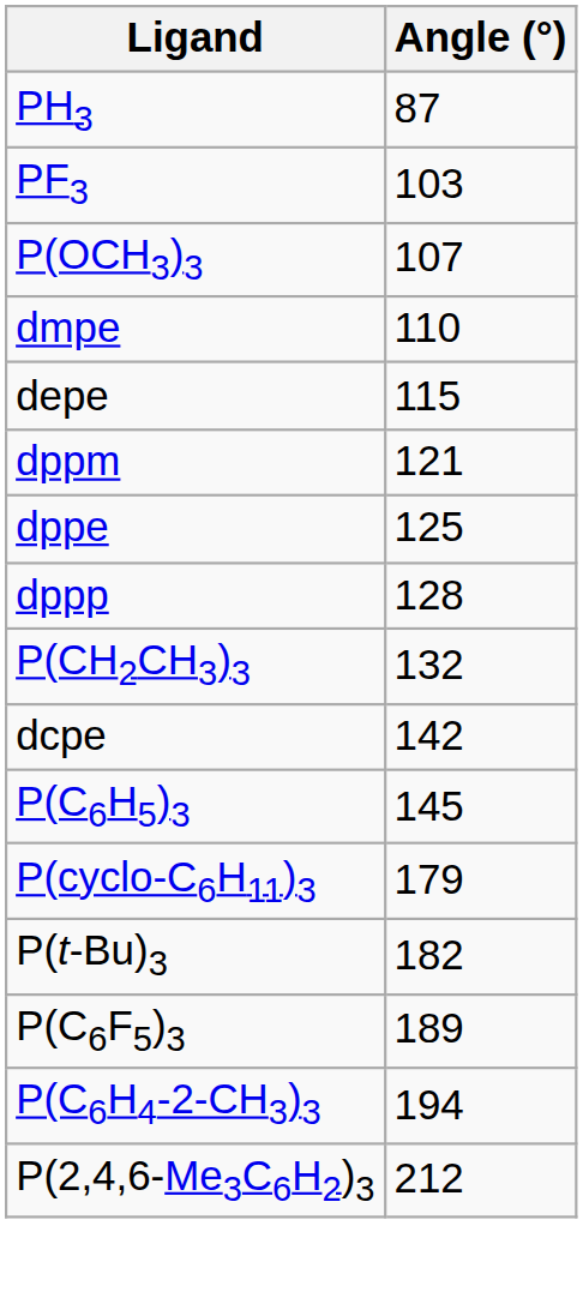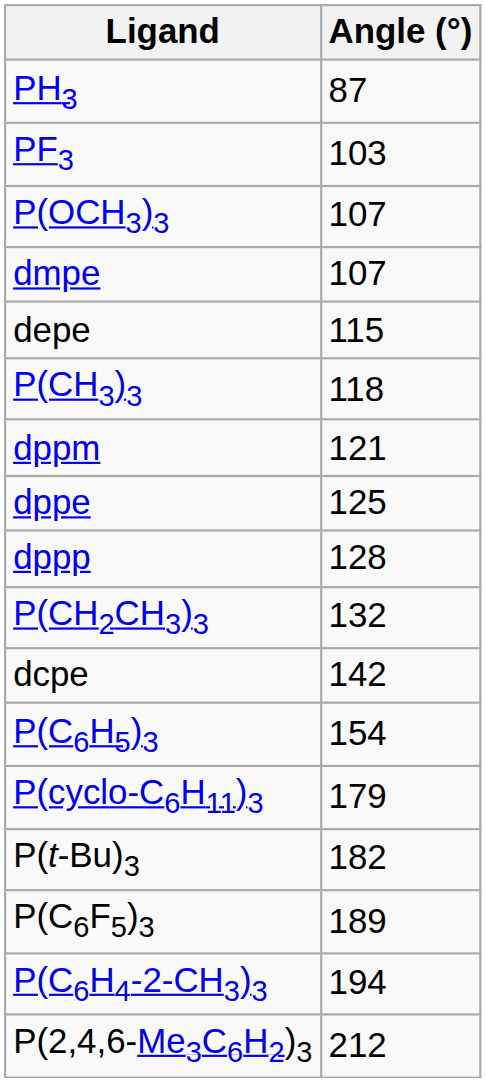 <table class="wikitable floatright">
 <tr>
 <th>Ligand</th>
 <th>Angle (°)</th>
 </tr>
 <tr>
 <td><a href='#'>PH<sub>3</sub></a></td>
 <td>87</td>
 </tr>
 <tr>
 <td><a href='#'>PF<sub>3</sub></a></td>
 <td>103</td>
 </tr>
 <tr>
 <td><a href='#'>P(OCH<sub>3</sub>)<sub>3</sub></a></td>
 <td>107</td>
 </tr>
 <tr>
 <td><a href='#'>dmpe</a></td>
-<td>110</td>
+<td>107</td>
 </tr>
 <tr>
 <td>depe</td>
 <td>115</td>
+</tr>
+<tr>
+<td><a href='#'>P(CH<sub>3</sub>)<sub>3</sub></a></td>
+<td>118</td>
 </tr>
 <tr>
 <td><a href='#'>dppm</a></td>
 <td>121</td>
 </tr>
 <tr>
 <td><a href='#'>dppe</a></td>
 <td>125</td>
 </tr>
 <tr>
 <td><a href='#'>dppp</a></td>
 <td>128</td>
 </tr>
 <tr>
 <td><a href='#'>P(CH<sub>2</sub>CH<sub>3</sub>)<sub>3</sub></a></td>
 <td>132</td>
 </tr>
 <tr>
 <td>dcpe</td>
 <td>142</td>
 </tr>
 <tr>
 <td><a href='#'>P(C<sub>6</sub>H<sub>5</sub>)<sub>3</sub></a></td>
-<td>145</td>
+<td>154</td>
 </tr>
 <tr>
 <td><a href='#'>P(cyclo-C<sub>6</sub>H<sub>11</sub>)<sub>3</sub></a></td>
 <td>179</td>
 </tr>
 <tr>
 <td>P(<em>t</em>-Bu)<sub>3</sub></td>
 <td>182</td>
 </tr>
 <tr>
 <td>P(C<sub>6</sub>F<sub>5</sub>)<sub>3</sub></td>
 <td>189</td>
 </tr>
 <tr>
 <td><a href='#'>P(C<sub>6</sub>H<sub>4</sub>-2-CH<sub>3</sub>)<sub>3</sub></a></td>
 <td>194</td>
 </tr>
 <tr>
 <td>P(2,4,6-<a href='#'>Me<sub>3</sub>C<sub>6</sub>H<sub>2</sub></a>)<sub>3</sub></td>
 <td>212</td>
 </tr>
 </table>
